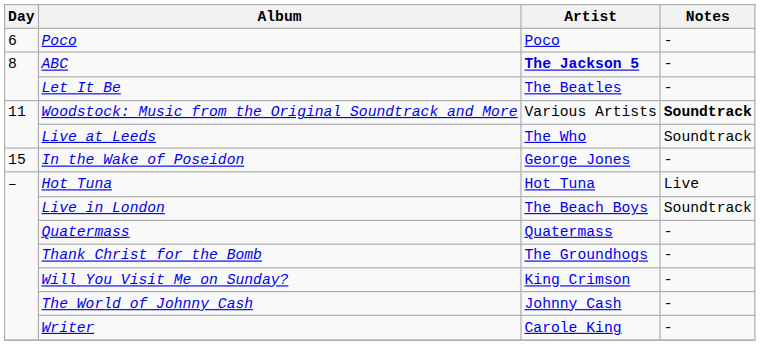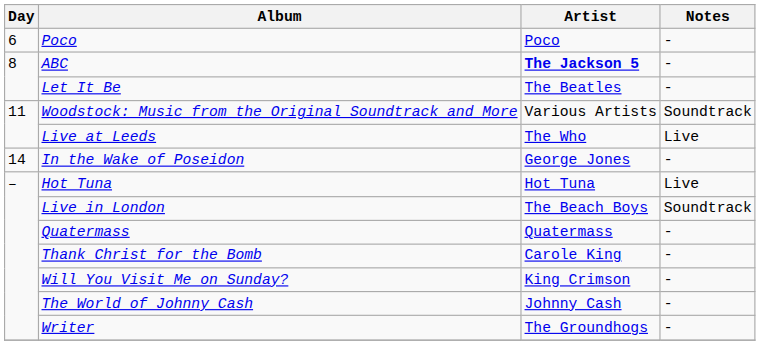 <table class="wikitable">
 <tr>
 <th>Day</th>
 <th>Album</th>
 <th>Artist</th>
 <th>Notes</th>
 </tr>
 <tr>
 <td rowspan="1" valign="top">6</td>
 <td><em><a href='#'>Poco</a></em></td>
 <td><a href='#'>Poco</a></td>
 <td>-</td>
 </tr>
 <tr>
 <td rowspan="2" valign="top">8</td>
 <td><em><a href='#'>ABC</a></em></td>
 <td><strong><a href='#'>The Jackson 5</a></strong></td>
 <td>-</td>
 </tr>
 <tr>
 <td><em><a href='#'>Let It Be</a></em></td>
 <td><a href='#'>The Beatles</a></td>
 <td>-</td>
 </tr>
 <tr>
 <td rowspan="2" valign="top">11</td>
 <td><em><a href='#'>Woodstock: Music from the Original Soundtrack and More</a></em></td>
 <td>Various Artists</td>
-<td><strong>Soundtrack</strong></td>
+<td>Soundtrack</td>
 </tr>
 <tr>
 <td><em><a href='#'>Live at Leeds</a></em></td>
 <td><a href='#'>The Who</a></td>
-<td>Soundtrack</td>
+<td>Live</td>
 </tr>
 <tr>
-<td rowspan="1" valign="top">15</td>
+<td rowspan="1" valign="top">14</td>
 <td><em><a href='#'>In the Wake of Poseidon</a></em></td>
 <td><a href='#'>George Jones</a></td>
 <td>-</td>
 </tr>
 <tr>
 <td rowspan="7" valign="top">–</td>
 <td><em><a href='#'>Hot Tuna</a></em></td>
 <td><a href='#'>Hot Tuna</a></td>
 <td>Live</td>
 </tr>
 <tr>
 <td><em><a href='#'>Live in London</a></em></td>
 <td><a href='#'>The Beach Boys</a></td>
 <td>Soundtrack</td>
 </tr>
 <tr>
 <td><em><a href='#'>Quatermass</a></em></td>
 <td><a href='#'>Quatermass</a></td>
 <td>-</td>
 </tr>
 <tr>
 <td><em><a href='#'>Thank Christ for the Bomb</a></em></td>
-<td><a href='#'>The Groundhogs</a></td>
+<td><a href='#'>Carole King</a></td>
 <td>-</td>
 </tr>
 <tr>
 <td><em><a href='#'>Will You Visit Me on Sunday?</a></em></td>
 <td><a href='#'>King Crimson</a></td>
 <td>-</td>
 </tr>
 <tr>
 <td><em><a href='#'>The World of Johnny Cash</a></em></td>
 <td><a href='#'>Johnny Cash</a></td>
 <td>-</td>
 </tr>
 <tr>
 <td><em><a href='#'>Writer</a></em></td>
-<td><a href='#'>Carole King</a></td>
+<td><a href='#'>The Groundhogs</a></td>
 <td>-</td>
 </tr>
 <tr>
 </tr>
 </table>
